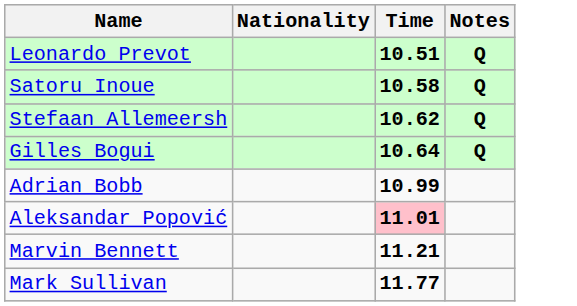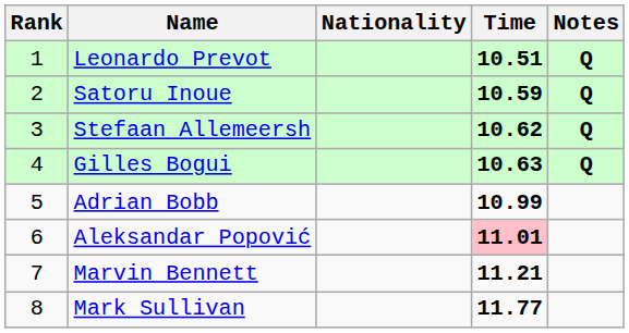 <table class="wikitable sortable" style="text-align:center">
 <tr>
+<th>Rank</th>
 <th>Name</th>
 <th>Nationality</th>
 <th>Time</th>
 <th>Notes</th>
 </tr>
 <tr bgcolor=ccffcc>
+<td>1</td>
 <td align=left><a href='#'>Leonardo Prevot</a></td>
 <td align=left></td>
 <td><strong>10.51</strong></td>
 <td><strong>Q</strong></td>
 </tr>
 <tr bgcolor=ccffcc>
+<td>2</td>
 <td align=left><a href='#'>Satoru Inoue</a></td>
 <td align=left></td>
-<td><strong>10.58</strong></td>
+<td><strong>10.59</strong></td>
 <td><strong>Q</strong></td>
 </tr>
 <tr bgcolor=ccffcc>
+<td>3</td>
 <td align=left><a href='#'>Stefaan Allemeersh</a></td>
 <td align=left></td>
 <td><strong>10.62</strong></td>
 <td><strong>Q</strong></td>
 </tr>
 <tr bgcolor=ccffcc>
+<td>4</td>
 <td align=left><a href='#'>Gilles Bogui</a></td>
 <td align=left></td>
-<td><strong>10.64</strong></td>
+<td><strong>10.63</strong></td>
 <td><strong>Q</strong></td>
 </tr>
 <tr>
+<td>5</td>
 <td align=left><a href='#'>Adrian Bobb</a></td>
 <td align=left></td>
 <td><strong>10.99</strong></td>
 <td></td>
 </tr>
 <tr>
+<td>6</td>
 <td align=left><a href='#'>Aleksandar Popović</a></td>
 <td align=left></td>
 <td style="background: pink;"><strong>11.01</strong></td>
 <td></td>
 </tr>
 <tr>
+<td>7</td>
 <td align=left><a href='#'>Marvin Bennett</a></td>
 <td align=left></td>
 <td><strong>11.21</strong></td>
 <td></td>
 </tr>
 <tr>
+<td>8</td>
 <td align=left><a href='#'>Mark Sullivan</a></td>
 <td align=left></td>
 <td><strong>11.77</strong></td>
 <td></td>
 </tr>
 </table>
